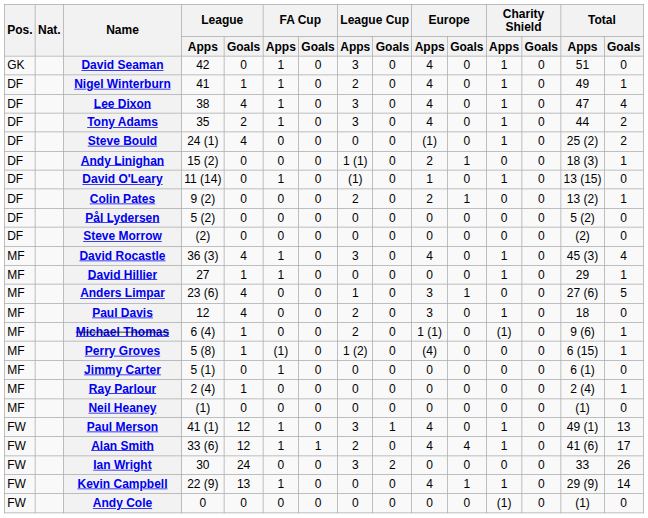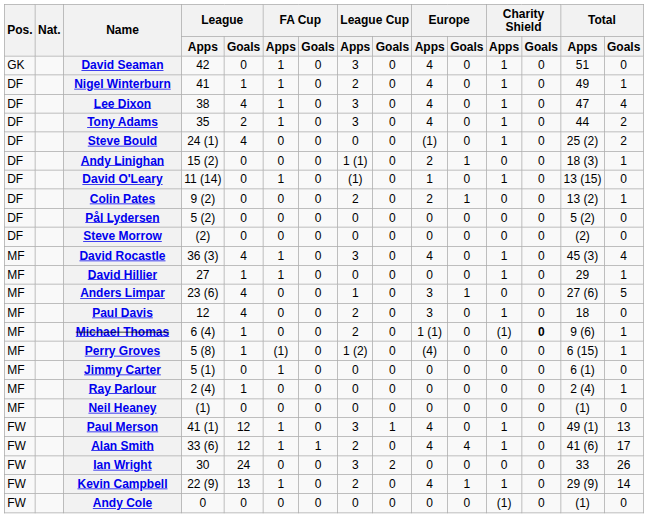 <table class="wikitable plainrowheaders" style="text-align:center">
 <tr>
 <th rowspan="2">Pos.</th>
 <th rowspan="2">Nat.</th>
 <th rowspan="2" width="150">Name</th>
 <th colspan="2" width="85">League</th>
 <th colspan="2" width="85">FA Cup</th>
 <th colspan="2" width="85">League Cup</th>
 <th colspan="2" width="85">Europe</th>
 <th colspan="2" width="85">Charity Shield</th>
 <th colspan="2" width="85">Total</th>
 </tr>
 <tr>
 <th>Apps</th>
 <th>Goals</th>
 <th>Apps</th>
 <th>Goals</th>
 <th>Apps</th>
 <th>Goals</th>
 <th>Apps</th>
 <th>Goals</th>
 <th>Apps</th>
 <th>Goals</th>
 <th>Apps</th>
 <th>Goals</th>
 </tr>
 <tr>
 <td align="left">GK</td>
 <td></td>
 <th scope="row"><a href='#'>David Seaman</a></th>
 <td>42</td>
 <td>0</td>
 <td>1</td>
 <td>0</td>
 <td>3</td>
 <td>0</td>
 <td>4</td>
 <td>0</td>
 <td>1</td>
 <td>0</td>
 <td>51</td>
 <td>0</td>
 </tr>
 <tr>
 <td align="left">DF</td>
 <td></td>
 <th scope="row"><a href='#'>Nigel Winterburn</a></th>
 <td>41</td>
 <td>1</td>
 <td>1</td>
 <td>0</td>
 <td>2</td>
 <td>0</td>
 <td>4</td>
 <td>0</td>
 <td>1</td>
 <td>0</td>
 <td>49</td>
 <td>1</td>
 </tr>
 <tr>
 <td align="left">DF</td>
 <td></td>
 <th scope="row"><a href='#'>Lee Dixon</a></th>
 <td>38</td>
 <td>4</td>
 <td>1</td>
 <td>0</td>
 <td>3</td>
 <td>0</td>
 <td>4</td>
 <td>0</td>
 <td>1</td>
 <td>0</td>
 <td>47</td>
 <td>4</td>
 </tr>
 <tr>
 <td align="left">DF</td>
 <td></td>
 <th scope="row"><a href='#'>Tony Adams</a></th>
 <td>35</td>
 <td>2</td>
 <td>1</td>
 <td>0</td>
 <td>3</td>
 <td>0</td>
 <td>4</td>
 <td>0</td>
 <td>1</td>
 <td>0</td>
 <td>44</td>
 <td>2</td>
 </tr>
 <tr>
 <td align="left">DF</td>
 <td></td>
 <th scope="row"><a href='#'>Steve Bould</a></th>
 <td>24 (1)</td>
 <td>4</td>
 <td>0</td>
 <td>0</td>
 <td>0</td>
 <td>0</td>
 <td>(1)</td>
 <td>0</td>
 <td>1</td>
 <td>0</td>
 <td>25 (2)</td>
 <td>2</td>
 </tr>
 <tr>
 <td align="left">DF</td>
 <td></td>
 <th scope="row"><a href='#'>Andy Linighan</a></th>
 <td>15 (2)</td>
 <td>0</td>
 <td>0</td>
 <td>0</td>
 <td>1 (1)</td>
 <td>0</td>
 <td>2</td>
 <td>1</td>
 <td>0</td>
 <td>0</td>
 <td>18 (3)</td>
 <td>1</td>
 </tr>
 <tr>
 <td align="left">DF</td>
 <td></td>
 <th scope="row"><a href='#'>David O'Leary</a></th>
 <td>11 (14)</td>
 <td>0</td>
 <td>1</td>
 <td>0</td>
 <td>(1)</td>
 <td>0</td>
 <td>1</td>
 <td>0</td>
 <td>1</td>
 <td>0</td>
 <td>13 (15)</td>
 <td>0</td>
 </tr>
 <tr>
 <td align="left">DF</td>
 <td></td>
 <th scope="row"><a href='#'>Colin Pates</a></th>
 <td>9 (2)</td>
 <td>0</td>
 <td>0</td>
 <td>0</td>
 <td>2</td>
 <td>0</td>
 <td>2</td>
 <td>1</td>
 <td>0</td>
 <td>0</td>
 <td>13 (2)</td>
 <td>1</td>
 </tr>
 <tr>
 <td align="left">DF</td>
 <td></td>
 <th scope="row"><a href='#'>Pål Lydersen</a></th>
 <td>5 (2)</td>
 <td>0</td>
 <td>0</td>
 <td>0</td>
 <td>0</td>
 <td>0</td>
 <td>0</td>
 <td>0</td>
 <td>0</td>
 <td>0</td>
 <td>5 (2)</td>
 <td>0</td>
 </tr>
 <tr>
 <td align="left">DF</td>
 <td></td>
 <th scope="row"><a href='#'>Steve Morrow</a></th>
 <td>(2)</td>
 <td>0</td>
 <td>0</td>
 <td>0</td>
 <td>0</td>
 <td>0</td>
 <td>0</td>
 <td>0</td>
 <td>0</td>
 <td>0</td>
 <td>(2)</td>
 <td>0</td>
 </tr>
 <tr>
 <td align="left">MF</td>
 <td></td>
 <th scope="row"><a href='#'>David Rocastle</a></th>
 <td>36 (3)</td>
 <td>4</td>
 <td>1</td>
 <td>0</td>
 <td>3</td>
 <td>0</td>
 <td>4</td>
 <td>0</td>
 <td>1</td>
 <td>0</td>
 <td>45 (3)</td>
 <td>4</td>
 </tr>
 <tr>
 <td align="left">MF</td>
 <td></td>
 <th scope="row"><a href='#'>David Hillier</a></th>
 <td>27</td>
 <td>1</td>
 <td>1</td>
 <td>0</td>
 <td>0</td>
 <td>0</td>
 <td>0</td>
 <td>0</td>
 <td>1</td>
 <td>0</td>
 <td>29</td>
 <td>1</td>
 </tr>
 <tr>
 <td align="left">MF</td>
 <td></td>
 <th scope="row"><a href='#'>Anders Limpar</a></th>
 <td>23 (6)</td>
 <td>4</td>
 <td>0</td>
 <td>0</td>
 <td>1</td>
 <td>0</td>
 <td>3</td>
 <td>1</td>
 <td>0</td>
 <td>0</td>
 <td>27 (6)</td>
 <td>5</td>
 </tr>
 <tr>
 <td align="left">MF</td>
 <td></td>
 <th scope="row"><a href='#'>Paul Davis</a></th>
 <td>12</td>
 <td>4</td>
 <td>0</td>
 <td>0</td>
 <td>2</td>
 <td>0</td>
 <td>3</td>
 <td>0</td>
 <td>1</td>
 <td>0</td>
 <td>18</td>
 <td>0</td>
 </tr>
 <tr>
 <td align="left">MF</td>
 <td></td>
 <th scope="row"><s><a href='#'>Michael Thomas</a></s> </th>
 <td>6 (4)</td>
 <td>1</td>
 <td>0</td>
 <td>0</td>
 <td>2</td>
 <td>0</td>
 <td>1 (1)</td>
 <td>0</td>
 <td>(1)</td>
-<td>0</td>
+<td><strong>0</strong></td>
 <td>9 (6)</td>
 <td>1</td>
 </tr>
 <tr>
 <td align="left">MF</td>
 <td></td>
 <th scope="row"><a href='#'>Perry Groves</a></th>
 <td>5 (8)</td>
 <td>1</td>
 <td>(1)</td>
 <td>0</td>
 <td>1 (2)</td>
 <td>0</td>
 <td>(4)</td>
 <td>0</td>
 <td>0</td>
 <td>0</td>
 <td>6 (15)</td>
 <td>1</td>
 </tr>
 <tr>
 <td align="left">MF</td>
 <td></td>
 <th scope="row"><a href='#'>Jimmy Carter</a></th>
 <td>5 (1)</td>
 <td>0</td>
 <td>1</td>
 <td>0</td>
 <td>0</td>
 <td>0</td>
 <td>0</td>
 <td>0</td>
 <td>0</td>
 <td>0</td>
 <td>6 (1)</td>
 <td>0</td>
 </tr>
 <tr>
 <td align="left">MF</td>
 <td></td>
 <th scope="row"><a href='#'>Ray Parlour</a></th>
 <td>2 (4)</td>
 <td>1</td>
 <td>0</td>
 <td>0</td>
 <td>0</td>
 <td>0</td>
 <td>0</td>
 <td>0</td>
 <td>0</td>
 <td>0</td>
 <td>2 (4)</td>
 <td>1</td>
 </tr>
 <tr>
 <td align="left">MF</td>
 <td></td>
 <th scope="row"><a href='#'>Neil Heaney</a></th>
 <td>(1)</td>
 <td>0</td>
 <td>0</td>
 <td>0</td>
 <td>0</td>
 <td>0</td>
 <td>0</td>
 <td>0</td>
 <td>0</td>
 <td>0</td>
 <td>(1)</td>
 <td>0</td>
 </tr>
 <tr>
 <td align="left">FW</td>
 <td></td>
 <th scope="row"><a href='#'>Paul Merson</a></th>
 <td>41 (1)</td>
 <td>12</td>
 <td>1</td>
 <td>0</td>
 <td>3</td>
 <td>1</td>
 <td>4</td>
 <td>0</td>
 <td>1</td>
 <td>0</td>
 <td>49 (1)</td>
 <td>13</td>
 </tr>
 <tr>
 <td align="left">FW</td>
 <td></td>
 <th scope="row"><a href='#'>Alan Smith</a></th>
 <td>33 (6)</td>
 <td>12</td>
 <td>1</td>
 <td>1</td>
 <td>2</td>
 <td>0</td>
 <td>4</td>
 <td>4</td>
 <td>1</td>
 <td>0</td>
 <td>41 (6)</td>
 <td>17</td>
 </tr>
 <tr>
 <td align="left">FW</td>
 <td></td>
 <th scope="row"><a href='#'>Ian Wright</a></th>
 <td>30</td>
 <td>24</td>
 <td>0</td>
 <td>0</td>
 <td>3</td>
 <td>2</td>
 <td>0</td>
 <td>0</td>
 <td>0</td>
 <td>0</td>
 <td>33</td>
 <td>26</td>
 </tr>
 <tr>
 <td align="left">FW</td>
 <td></td>
 <th scope="row"><a href='#'>Kevin Campbell</a></th>
 <td>22 (9)</td>
 <td>13</td>
 <td>1</td>
 <td>0</td>
-<td>0</td>
+<td>2</td>
 <td>0</td>
 <td>4</td>
 <td>1</td>
 <td>1</td>
 <td>0</td>
 <td>29 (9)</td>
 <td>14</td>
 </tr>
 <tr>
 <td align="left">FW</td>
 <td></td>
 <th scope="row"><a href='#'>Andy Cole</a></th>
 <td>0</td>
 <td>0</td>
 <td>0</td>
 <td>0</td>
 <td>0</td>
 <td>0</td>
 <td>0</td>
 <td>0</td>
 <td>(1)</td>
 <td>0</td>
 <td>(1)</td>
 <td>0</td>
 </tr>
 </table>
